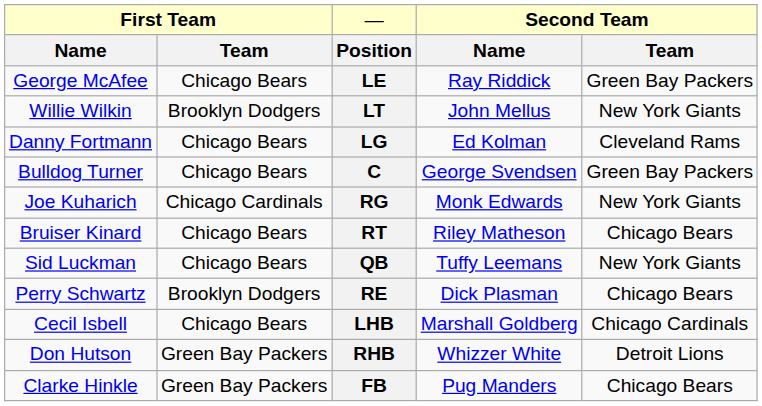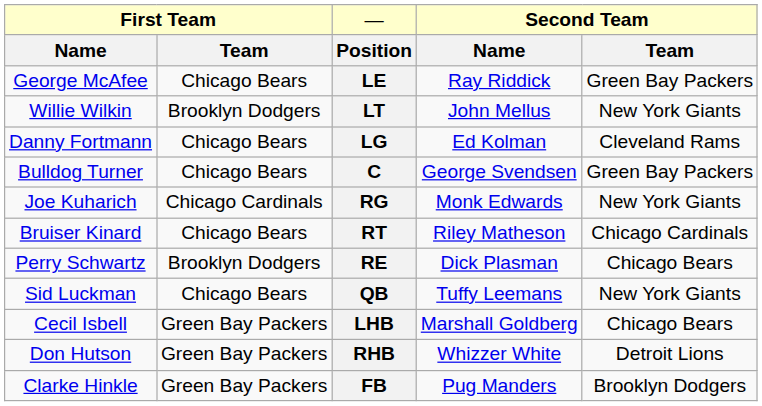 <table class="wikitable" style="text-align:center">
 <tr style="background:#ffc">
 <td colspan="2"><strong>First Team</strong></td>
 <td colspan="1">—</td>
 <td colspan="2"><strong>Second Team</strong></td>
 </tr>
 <tr>
 <th>Name</th>
 <th>Team</th>
 <th>Position</th>
 <th>Name</th>
 <th>Team</th>
 </tr>
 <tr>
 <td><a href='#'>George McAfee</a></td>
 <td>Chicago Bears</td>
 <th>LE</th>
 <td><a href='#'>Ray Riddick</a></td>
 <td>Green Bay Packers</td>
 </tr>
 <tr>
 <td><a href='#'>Willie Wilkin</a></td>
 <td>Brooklyn Dodgers</td>
 <th>LT</th>
 <td><a href='#'>John Mellus</a></td>
 <td>New York Giants</td>
 </tr>
 <tr>
 <td><a href='#'>Danny Fortmann</a></td>
 <td>Chicago Bears</td>
 <th>LG</th>
 <td><a href='#'>Ed Kolman</a></td>
 <td>Cleveland Rams</td>
 </tr>
 <tr>
 <td><a href='#'>Bulldog Turner</a></td>
 <td>Chicago Bears</td>
 <th>C</th>
 <td><a href='#'>George Svendsen</a></td>
 <td>Green Bay Packers</td>
 </tr>
 <tr>
 <td><a href='#'>Joe Kuharich</a></td>
 <td>Chicago Cardinals</td>
 <th>RG</th>
 <td><a href='#'>Monk Edwards</a></td>
 <td>New York Giants</td>
 </tr>
 <tr>
 <td><a href='#'>Bruiser Kinard</a></td>
 <td>Chicago Bears</td>
 <th>RT</th>
 <td><a href='#'>Riley Matheson</a></td>
+<td>Chicago Cardinals</td>
+</tr>
+<tr>
+<td><a href='#'>Perry Schwartz</a></td>
+<td>Brooklyn Dodgers</td>
+<th>RE</th>
+<td><a href='#'>Dick Plasman</a></td>
 <td>Chicago Bears</td>
 </tr>
 <tr>
 <td><a href='#'>Sid Luckman</a></td>
 <td>Chicago Bears</td>
 <th>QB</th>
 <td><a href='#'>Tuffy Leemans</a></td>
 <td>New York Giants</td>
 </tr>
 <tr>
-<td><a href='#'>Perry Schwartz</a></td>
-<td>Brooklyn Dodgers</td>
-<th>RE</th>
-<td><a href='#'>Dick Plasman</a></td>
-<td>Chicago Bears</td>
-</tr>
-<tr>
 <td><a href='#'>Cecil Isbell</a></td>
-<td>Chicago Bears</td>
+<td>Green Bay Packers</td>
 <th>LHB</th>
 <td><a href='#'>Marshall Goldberg</a></td>
-<td>Chicago Cardinals</td>
+<td>Chicago Bears</td>
 </tr>
 <tr>
 <td><a href='#'>Don Hutson</a></td>
 <td>Green Bay Packers</td>
 <th>RHB</th>
 <td><a href='#'>Whizzer White</a></td>
 <td>Detroit Lions</td>
 </tr>
 <tr>
 <td><a href='#'>Clarke Hinkle</a></td>
 <td>Green Bay Packers</td>
 <th>FB</th>
 <td><a href='#'>Pug Manders</a></td>
-<td>Chicago Bears</td>
+<td>Brooklyn Dodgers</td>
 </tr>
 </table>
